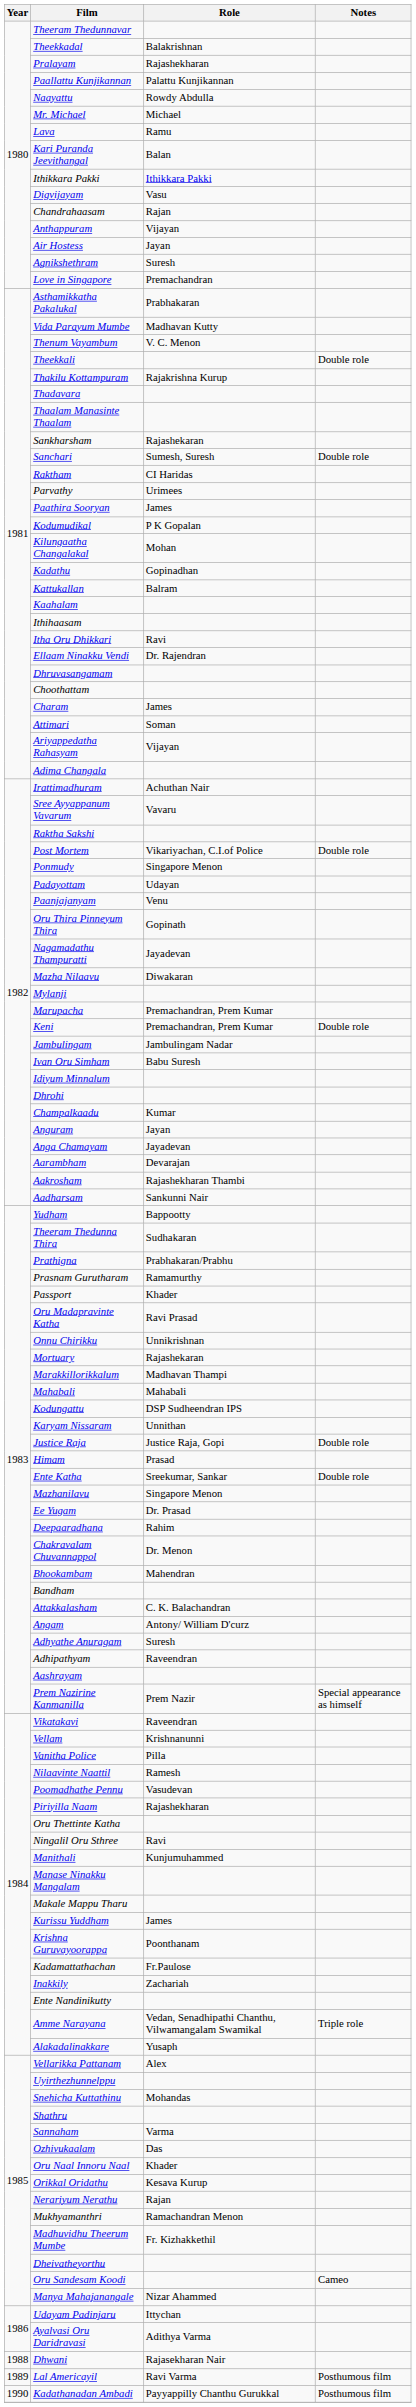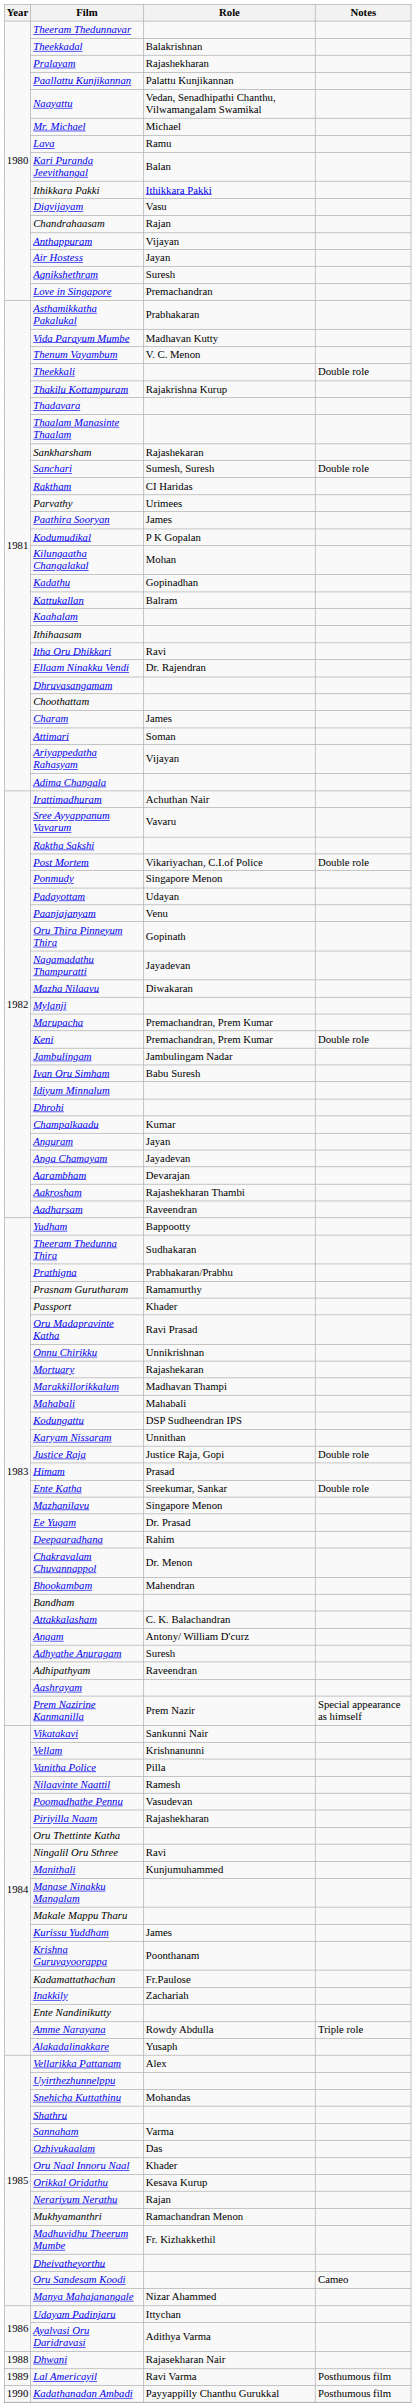 <table class="wikitable sortable">
 <tr>
 <th>Year</th>
 <th>Film</th>
 <th>Role</th>
 <th class="unsortable">Notes</th>
 </tr>
 <tr>
 <td rowspan=15>1980</td>
 <td><em><a href='#'>Theeram Thedunnavar</a></em></td>
 <td></td>
 <td></td>
 </tr>
 <tr>
 <td><em><a href='#'>Theekkadal</a></em></td>
 <td>Balakrishnan</td>
 <td></td>
 </tr>
 <tr>
 <td><em><a href='#'>Pralayam</a></em></td>
 <td>Rajashekharan</td>
 <td></td>
 </tr>
 <tr>
 <td><em><a href='#'>Paallattu Kunjikannan</a></em></td>
 <td>Palattu Kunjikannan</td>
 <td></td>
 </tr>
 <tr>
 <td><em><a href='#'>Naayattu</a></em></td>
-<td>Rowdy Abdulla</td>
+<td>Vedan, Senadhipathi Chanthu, Vilwamangalam Swamikal</td>
 <td></td>
 </tr>
 <tr>
 <td><em><a href='#'>Mr. Michael</a></em></td>
 <td>Michael</td>
 <td></td>
 </tr>
 <tr>
 <td><em><a href='#'>Lava</a></em></td>
 <td>Ramu</td>
 <td></td>
 </tr>
 <tr>
 <td><em><a href='#'>Kari Puranda Jeevithangal</a></em></td>
 <td>Balan</td>
 <td></td>
 </tr>
 <tr>
 <td><em>Ithikkara Pakki</em></td>
 <td><a href='#'>Ithikkara Pakki</a></td>
 <td></td>
 </tr>
 <tr>
 <td><em><a href='#'>Digvijayam</a></em></td>
 <td>Vasu</td>
 <td></td>
 </tr>
 <tr>
 <td><em>Chandrahaasam</em></td>
 <td>Rajan</td>
 <td></td>
 </tr>
 <tr>
 <td><em><a href='#'>Anthappuram</a></em></td>
 <td>Vijayan</td>
 <td></td>
 </tr>
 <tr>
 <td><em><a href='#'>Air Hostess</a></em></td>
 <td>Jayan</td>
 <td></td>
 </tr>
 <tr>
 <td><em><a href='#'>Agnikshethram</a></em></td>
 <td>Suresh</td>
 <td></td>
 </tr>
 <tr>
 <td><em><a href='#'>Love in Singapore</a></em></td>
 <td>Premachandran</td>
 <td></td>
 </tr>
 <tr>
 <td rowspan=26>1981</td>
 <td><em><a href='#'>Asthamikkatha Pakalukal</a></em></td>
 <td>Prabhakaran</td>
 <td></td>
 </tr>
 <tr>
 <td><em><a href='#'>Vida Parayum Mumbe</a></em></td>
 <td>Madhavan Kutty</td>
 <td></td>
 </tr>
 <tr>
 <td><em><a href='#'>Thenum Vayambum</a></em></td>
 <td>V. C. Menon</td>
 <td></td>
 </tr>
 <tr>
 <td><em><a href='#'>Theekkali</a></em></td>
 <td></td>
 <td>Double role</td>
 </tr>
 <tr>
 <td><em><a href='#'>Thakilu Kottampuram</a></em></td>
 <td>Rajakrishna Kurup</td>
 <td></td>
 </tr>
 <tr>
 <td><em><a href='#'>Thadavara</a></em></td>
 <td></td>
 <td></td>
 </tr>
 <tr>
 <td><em><a href='#'>Thaalam Manasinte Thaalam</a></em></td>
 <td></td>
 <td></td>
 </tr>
 <tr>
 <td><em>Sankharsham</em></td>
 <td>Rajashekaran</td>
 <td></td>
 </tr>
 <tr>
 <td><em><a href='#'>Sanchari</a></em></td>
 <td>Sumesh, Suresh</td>
 <td>Double role</td>
 </tr>
 <tr>
 <td><em><a href='#'>Raktham</a></em></td>
 <td>CI Haridas</td>
 <td></td>
 </tr>
 <tr>
 <td><em>Parvathy</em></td>
 <td>Urimees</td>
 <td></td>
 </tr>
 <tr>
 <td><em><a href='#'>Paathira Sooryan</a></em></td>
 <td>James</td>
 <td></td>
 </tr>
 <tr>
 <td><em><a href='#'>Kodumudikal</a></em></td>
 <td>P K Gopalan</td>
 <td></td>
 </tr>
 <tr>
 <td><em><a href='#'>Kilungaatha Changalakal</a></em></td>
 <td>Mohan</td>
 <td></td>
 </tr>
 <tr>
 <td><em><a href='#'>Kadathu</a></em></td>
 <td>Gopinadhan</td>
 <td></td>
 </tr>
 <tr>
 <td><em><a href='#'>Kattukallan</a></em></td>
 <td>Balram</td>
 <td></td>
 </tr>
 <tr>
 <td><em><a href='#'>Kaahalam</a></em></td>
 <td></td>
 <td></td>
 </tr>
 <tr>
 <td><em>Ithihaasam</em></td>
 <td></td>
 <td></td>
 </tr>
 <tr>
 <td><em><a href='#'>Itha Oru Dhikkari</a></em></td>
 <td>Ravi</td>
 <td></td>
 </tr>
 <tr>
 <td><em><a href='#'>Ellaam Ninakku Vendi</a></em></td>
 <td>Dr. Rajendran</td>
 <td></td>
 </tr>
 <tr>
 <td><em><a href='#'>Dhruvasangamam</a></em></td>
 <td></td>
 <td></td>
 </tr>
 <tr>
 <td><em>Choothattam</em></td>
 <td></td>
 <td></td>
 </tr>
 <tr>
 <td><em><a href='#'>Charam</a></em></td>
 <td>James</td>
 <td></td>
 </tr>
 <tr>
 <td><em><a href='#'>Attimari</a></em></td>
 <td>Soman</td>
 <td></td>
 </tr>
 <tr>
 <td><em><a href='#'>Ariyappedatha Rahasyam</a></em></td>
 <td>Vijayan</td>
 <td></td>
 </tr>
 <tr>
 <td><em><a href='#'>Adima Changala</a></em></td>
 <td></td>
 <td></td>
 </tr>
 <tr>
 <td rowspan=23>1982</td>
 <td><em><a href='#'>Irattimadhuram</a></em></td>
 <td>Achuthan Nair</td>
 <td></td>
 </tr>
 <tr>
 <td><em><a href='#'>Sree Ayyappanum Vavarum</a></em></td>
 <td>Vavaru</td>
 <td></td>
 </tr>
 <tr>
 <td><em><a href='#'>Raktha Sakshi</a></em></td>
 <td></td>
 <td></td>
 </tr>
 <tr>
 <td><em><a href='#'>Post Mortem</a></em></td>
 <td>Vikariyachan, C.I.of Police</td>
 <td>Double role</td>
 </tr>
 <tr>
 <td><em><a href='#'>Ponmudy</a></em></td>
 <td>Singapore Menon</td>
 <td></td>
 </tr>
 <tr>
 <td><em><a href='#'>Padayottam</a></em></td>
 <td>Udayan</td>
 <td></td>
 </tr>
 <tr>
 <td><em><a href='#'>Paanjajanyam</a></em></td>
 <td>Venu</td>
 <td></td>
 </tr>
 <tr>
 <td><em><a href='#'>Oru Thira Pinneyum Thira</a></em></td>
 <td>Gopinath</td>
 <td></td>
 </tr>
 <tr>
 <td><em><a href='#'>Nagamadathu Thampuratti</a></em></td>
 <td>Jayadevan</td>
 <td></td>
 </tr>
 <tr>
 <td><em><a href='#'>Mazha Nilaavu</a></em></td>
 <td>Diwakaran</td>
 <td></td>
 </tr>
 <tr>
 <td><em><a href='#'>Mylanji</a></em></td>
 <td></td>
 <td></td>
 </tr>
 <tr>
 <td><em><a href='#'>Marupacha</a></em></td>
 <td>Premachandran, Prem Kumar</td>
 <td></td>
 </tr>
 <tr>
 <td><em><a href='#'>Keni</a></em></td>
 <td>Premachandran, Prem Kumar</td>
 <td>Double role</td>
 </tr>
 <tr>
 <td><em><a href='#'>Jambulingam</a></em></td>
 <td>Jambulingam Nadar</td>
 <td></td>
 </tr>
 <tr>
 <td><em><a href='#'>Ivan Oru Simham</a></em></td>
 <td>Babu Suresh</td>
 <td></td>
 </tr>
 <tr>
 <td><em><a href='#'>Idiyum Minnalum</a></em></td>
 <td></td>
 <td></td>
 </tr>
 <tr>
 <td><em><a href='#'>Dhrohi</a></em></td>
 <td></td>
 <td></td>
 </tr>
 <tr>
 <td><em><a href='#'>Champalkaadu</a></em></td>
 <td>Kumar</td>
 <td></td>
 </tr>
 <tr>
 <td><em><a href='#'>Anguram</a></em></td>
 <td>Jayan</td>
 <td></td>
 </tr>
 <tr>
 <td><em><a href='#'>Anga Chamayam</a></em></td>
 <td>Jayadevan</td>
 <td></td>
 </tr>
 <tr>
 <td><em><a href='#'>Aarambham</a></em></td>
 <td>Devarajan</td>
 <td></td>
 </tr>
 <tr>
 <td><em><a href='#'>Aakrosham</a></em></td>
 <td>Rajashekharan Thambi</td>
 <td></td>
 </tr>
 <tr>
 <td><em><a href='#'>Aadharsam</a></em></td>
-<td>Sankunni Nair</td>
+<td>Raveendran</td>
 <td></td>
 </tr>
 <tr>
 <td rowspan=27>1983</td>
 <td><em><a href='#'>Yudham</a></em></td>
 <td>Bappootty</td>
 <td></td>
 </tr>
 <tr>
 <td><em><a href='#'>Theeram Thedunna Thira</a></em></td>
 <td>Sudhakaran</td>
 <td></td>
 </tr>
 <tr>
 <td><em><a href='#'>Prathigna</a></em></td>
 <td>Prabhakaran/Prabhu</td>
 <td></td>
 </tr>
 <tr>
 <td><em>Prasnam Gurutharam</em></td>
 <td>Ramamurthy</td>
 <td></td>
 </tr>
 <tr>
 <td><em>Passport</em></td>
 <td>Khader</td>
 <td></td>
 </tr>
 <tr>
 <td><em><a href='#'>Oru Madapravinte Katha</a></em></td>
 <td>Ravi Prasad</td>
 <td></td>
 </tr>
 <tr>
 <td><em><a href='#'>Onnu Chirikku</a></em></td>
 <td>Unnikrishnan</td>
 <td></td>
 </tr>
 <tr>
 <td><em><a href='#'>Mortuary</a></em></td>
 <td>Rajashekaran</td>
 <td></td>
 </tr>
 <tr>
 <td><em><a href='#'>Marakkillorikkalum</a></em></td>
 <td>Madhavan Thampi</td>
 <td></td>
 </tr>
 <tr>
 <td><em><a href='#'>Mahabali</a></em></td>
 <td>Mahabali</td>
 <td></td>
 </tr>
 <tr>
 <td><em><a href='#'>Kodungattu</a></em></td>
 <td>DSP Sudheendran IPS</td>
 <td></td>
 </tr>
 <tr>
 <td><em><a href='#'>Karyam Nissaram</a></em></td>
 <td>Unnithan</td>
 <td></td>
 </tr>
 <tr>
 <td><em><a href='#'>Justice Raja</a></em></td>
 <td>Justice Raja, Gopi</td>
 <td>Double role</td>
 </tr>
 <tr>
 <td><em><a href='#'>Himam</a></em></td>
 <td>Prasad</td>
 <td></td>
 </tr>
 <tr>
 <td><em><a href='#'>Ente Katha</a></em></td>
 <td>Sreekumar, Sankar</td>
 <td>Double role</td>
 </tr>
 <tr>
 <td><em><a href='#'>Mazhanilavu</a></em></td>
 <td>Singapore Menon</td>
 <td></td>
 </tr>
 <tr>
 <td><em><a href='#'>Ee Yugam</a></em></td>
 <td>Dr. Prasad</td>
 <td></td>
 </tr>
 <tr>
 <td><em><a href='#'>Deepaaradhana</a></em></td>
 <td>Rahim</td>
 <td></td>
 </tr>
 <tr>
 <td><em><a href='#'>Chakravalam Chuvannappol</a></em></td>
 <td>Dr. Menon</td>
 <td></td>
 </tr>
 <tr>
 <td><em><a href='#'>Bhookambam</a></em></td>
 <td>Mahendran</td>
 <td></td>
 </tr>
 <tr>
 <td><em>Bandham</em></td>
 <td></td>
 <td></td>
 </tr>
 <tr>
 <td><em><a href='#'>Attakkalasham</a></em></td>
 <td>C. K. Balachandran</td>
 <td></td>
 </tr>
 <tr>
 <td><em><a href='#'>Angam</a></em></td>
 <td>Antony/ William D'curz</td>
 <td></td>
 </tr>
 <tr>
 <td><em><a href='#'>Adhyathe Anuragam</a></em></td>
 <td>Suresh</td>
 <td></td>
 </tr>
 <tr>
 <td><em>Adhipathyam</em></td>
 <td>Raveendran</td>
 <td></td>
 </tr>
 <tr>
 <td><em><a href='#'>Aashrayam</a></em></td>
 <td></td>
 <td></td>
 </tr>
 <tr>
 <td><em><a href='#'>Prem Nazirine Kanmanilla</a></em></td>
 <td>Prem Nazir</td>
 <td>Special appearance as himself</td>
 </tr>
 <tr>
 <td rowspan=18>1984</td>
 <td><em><a href='#'>Vikatakavi</a></em></td>
-<td>Raveendran</td>
+<td>Sankunni Nair</td>
 <td></td>
 </tr>
 <tr>
 <td><em><a href='#'>Vellam</a></em></td>
 <td>Krishnanunni</td>
 <td></td>
 </tr>
 <tr>
 <td><em><a href='#'>Vanitha Police</a></em></td>
 <td>Pilla</td>
 <td></td>
 </tr>
 <tr>
 <td><em><a href='#'>Nilaavinte Naattil</a></em></td>
 <td>Ramesh</td>
 <td></td>
 </tr>
 <tr>
 <td><em><a href='#'>Poomadhathe Pennu</a></em></td>
 <td>Vasudevan</td>
 <td></td>
 </tr>
 <tr>
 <td><em><a href='#'>Piriyilla Naam</a></em></td>
 <td>Rajashekharan</td>
 <td></td>
 </tr>
 <tr>
 <td><em>Oru Thettinte Katha</em></td>
 <td></td>
 <td></td>
 </tr>
 <tr>
 <td><em>Ningalil Oru Sthree</em></td>
 <td>Ravi</td>
 <td></td>
 </tr>
 <tr>
 <td><em><a href='#'>Manithali</a></em></td>
 <td>Kunjumuhammed</td>
 <td></td>
 </tr>
 <tr>
 <td><em><a href='#'>Manase Ninakku Mangalam</a></em></td>
 <td></td>
 <td></td>
 </tr>
 <tr>
 <td><em>Makale Mappu Tharu</em></td>
 <td></td>
 <td></td>
 </tr>
 <tr>
 <td><em><a href='#'>Kurissu Yuddham</a></em></td>
 <td>James</td>
 <td></td>
 </tr>
 <tr>
 <td><em><a href='#'>Krishna Guruvayoorappa</a></em></td>
 <td>Poonthanam</td>
 <td></td>
 </tr>
 <tr>
 <td><em>Kadamattathachan</em></td>
 <td>Fr.Paulose</td>
 <td></td>
 </tr>
 <tr>
 <td><em><a href='#'>Inakkily</a></em></td>
 <td>Zachariah</td>
 <td></td>
 </tr>
 <tr>
 <td><em>Ente Nandinikutty</em></td>
 <td></td>
 <td></td>
 </tr>
 <tr>
 <td><em><a href='#'>Amme Narayana</a></em></td>
-<td>Vedan, Senadhipathi Chanthu, Vilwamangalam Swamikal</td>
+<td>Rowdy Abdulla</td>
 <td>Triple role</td>
 </tr>
 <tr>
 <td><em><a href='#'>Alakadalinakkare</a></em></td>
 <td>Yusaph</td>
 <td></td>
 </tr>
 <tr>
 <td rowspan=14>1985</td>
 <td><em><a href='#'>Vellarikka Pattanam</a></em></td>
 <td>Alex</td>
 <td></td>
 </tr>
 <tr>
 <td><em><a href='#'>Uyirthezhunnelppu</a></em></td>
 <td></td>
 <td></td>
 </tr>
 <tr>
 <td><em><a href='#'>Snehicha Kuttathinu</a></em></td>
 <td>Mohandas</td>
 <td></td>
 </tr>
 <tr>
 <td><em><a href='#'>Shathru</a></em></td>
 <td></td>
 <td></td>
 </tr>
 <tr>
 <td><em><a href='#'>Sannaham</a></em></td>
 <td>Varma</td>
 <td></td>
 </tr>
 <tr>
 <td><em><a href='#'>Ozhivukaalam</a></em></td>
 <td>Das</td>
 <td></td>
 </tr>
 <tr>
 <td><em><a href='#'>Oru Naal Innoru Naal</a></em></td>
 <td>Khader</td>
 <td></td>
 </tr>
 <tr>
 <td><em><a href='#'>Orikkal Oridathu</a></em></td>
 <td>Kesava Kurup</td>
 <td></td>
 </tr>
 <tr>
 <td><em><a href='#'>Nerariyum Nerathu</a></em></td>
 <td>Rajan</td>
 <td></td>
 </tr>
 <tr>
 <td><em>Mukhyamanthri</em></td>
 <td>Ramachandran Menon</td>
 <td></td>
 </tr>
 <tr>
 <td><em><a href='#'>Madhuvidhu Theerum Mumbe</a></em></td>
 <td>Fr. Kizhakkethil</td>
 <td></td>
 </tr>
 <tr>
 <td><em><a href='#'>Dheivatheyorthu</a></em></td>
 <td></td>
 <td></td>
 </tr>
 <tr>
 <td><em><a href='#'>Oru Sandesam Koodi</a></em></td>
 <td></td>
 <td>Cameo</td>
 </tr>
 <tr>
 <td><em><a href='#'>Manya Mahajanangale</a></em></td>
 <td>Nizar Ahammed</td>
 <td></td>
 </tr>
 <tr>
 <td rowspan=2>1986</td>
 <td><em><a href='#'>Udayam Padinjaru</a></em></td>
 <td>Ittychan</td>
 <td></td>
 </tr>
 <tr>
 <td><em><a href='#'>Ayalvasi Oru Daridravasi</a></em></td>
 <td>Adithya Varma</td>
 <td></td>
 </tr>
 <tr>
 <td>1988</td>
 <td><em><a href='#'>Dhwani</a></em></td>
 <td>Rajasekharan Nair</td>
 <td></td>
 </tr>
 <tr>
 <td>1989</td>
 <td><em><a href='#'>Lal Americayil</a></em></td>
 <td>Ravi Varma</td>
 <td>Posthumous film</td>
 </tr>
 <tr>
 <td>1990</td>
 <td><em><a href='#'>Kadathanadan Ambadi</a></em></td>
 <td>Payyappilly Chanthu Gurukkal</td>
 <td>Posthumous film</td>
 </tr>
 <tr>
 </tr>
 </table>
